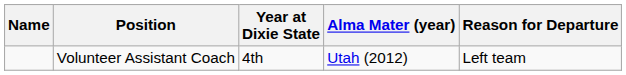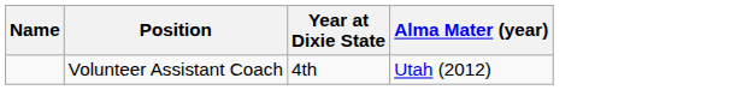 <table class="wikitable sortable" style="font-size:90%;" border="1">
 <tr>
 <th>Name</th>
 <th>Position</th>
 <th>Year at<br>Dixie State</th>
 <th><a href='#'>Alma Mater</a> (year)</th>
-<th ! class="unsortable">Reason for Departure</th>
 </tr>
 <tr>
 <td></td>
 <td>Volunteer Assistant Coach</td>
 <td>4th</td>
 <td><a href='#'>Utah</a> (2012)</td>
-<td>Left team</td>
 </tr>
 </table>
